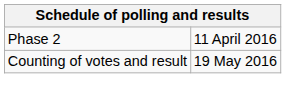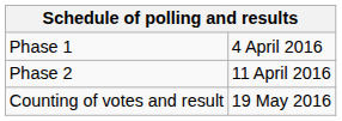 <table class="wikitable" | align="center">
 <tr>
 <th colspan="2">Schedule of polling and results</th>
+</tr>
+<tr>
+<td>Phase 1</td>
+<td>4 April 2016</td>
 </tr>
 <tr>
 <td>Phase 2</td>
 <td>11 April 2016</td>
 </tr>
 <tr>
 <td>Counting of votes and result</td>
 <td>19 May 2016</td>
 </tr>
 </table>
